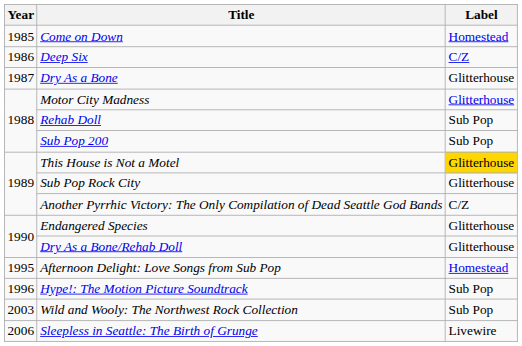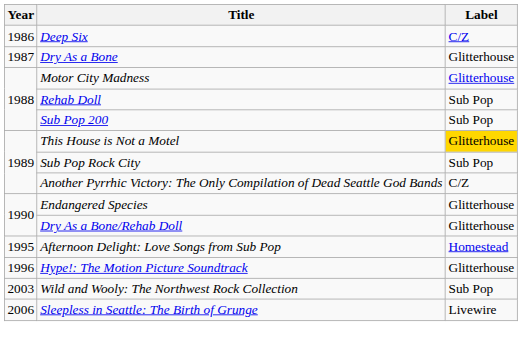 <table class="wikitable" border="1">
 <tr>
 <th><strong>Year</strong></th>
 <th><strong>Title</strong></th>
 <th><strong>Label</strong></th>
-</tr>
-<tr>
-<td>1985</td>
-<td><em><a href='#'>Come on Down</a></em></td>
-<td><a href='#'>Homestead</a></td>
 </tr>
 <tr>
 <td>1986</td>
 <td><em><a href='#'>Deep Six</a></em></td>
 <td><a href='#'>C/Z</a></td>
 </tr>
 <tr>
 <td>1987</td>
 <td><em><a href='#'>Dry As a Bone</a></em></td>
 <td>Glitterhouse</td>
 </tr>
 <tr>
 <td rowspan="3">1988</td>
 <td><em>Motor City Madness</em></td>
 <td><a href='#'>Glitterhouse</a></td>
 </tr>
 <tr>
 <td><em><a href='#'>Rehab Doll</a></em></td>
 <td>Sub Pop</td>
 </tr>
 <tr>
 <td><em><a href='#'>Sub Pop 200</a></em></td>
 <td>Sub Pop</td>
 </tr>
 <tr>
 <td rowspan="3">1989</td>
 <td><em>This House is Not a Motel</em></td>
 <td style="background: gold;">Glitterhouse</td>
 </tr>
 <tr>
 <td><em>Sub Pop Rock City</em></td>
-<td>Glitterhouse</td>
+<td>Sub Pop</td>
 </tr>
 <tr>
 <td><em>Another Pyrrhic Victory: The Only Compilation of Dead Seattle God Bands</em></td>
 <td>C/Z</td>
 </tr>
 <tr>
 <td rowspan="2">1990</td>
 <td><em>Endangered Species</em></td>
 <td>Glitterhouse</td>
 </tr>
 <tr>
 <td><em><a href='#'>Dry As a Bone/Rehab Doll</a></em></td>
 <td>Glitterhouse</td>
 </tr>
 <tr>
 <td>1995</td>
 <td><em>Afternoon Delight: Love Songs from Sub Pop</em></td>
 <td><a href='#'>Homestead</a></td>
 </tr>
 <tr>
 <td>1996</td>
 <td><em><a href='#'>Hype!: The Motion Picture Soundtrack</a></em></td>
-<td>Sub Pop</td>
+<td>Glitterhouse</td>
 </tr>
 <tr>
 <td>2003</td>
 <td><em>Wild and Wooly: The Northwest Rock Collection</em></td>
 <td>Sub Pop</td>
 </tr>
 <tr>
 <td>2006</td>
 <td><em><a href='#'>Sleepless in Seattle: The Birth of Grunge</a></em></td>
 <td>Livewire</td>
 </tr>
 </table>
